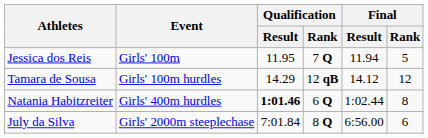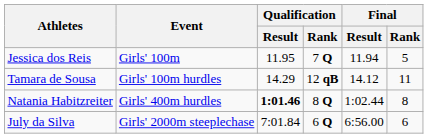 <table class="wikitable" border="1" style="font-size:90%">
 <tr>
 <th rowspan=2>Athletes</th>
 <th rowspan=2>Event</th>
 <th colspan=2>Qualification</th>
 <th colspan=2>Final</th>
 </tr>
 <tr>
 <th>Result</th>
 <th>Rank</th>
 <th>Result</th>
 <th>Rank</th>
 </tr>
 <tr>
 <td><a href='#'>Jessica dos Reis</a></td>
 <td><a href='#'>Girls' 100m</a></td>
 <td align=center>11.95</td>
 <td align=center>7 <strong>Q</strong></td>
 <td align=center>11.94</td>
 <td align=center>5</td>
 </tr>
 <tr>
 <td><a href='#'>Tamara de Sousa</a></td>
 <td><a href='#'>Girls' 100m hurdles</a></td>
 <td align=center>14.29</td>
 <td align=center>12 <strong>qB</strong></td>
 <td align=center>14.12</td>
-<td align=center>12</td>
+<td align=center>11</td>
 </tr>
 <tr>
 <td><a href='#'>Natania Habitzreiter</a></td>
 <td><a href='#'>Girls' 400m hurdles</a></td>
 <td align=center><strong>1:01.46</strong></td>
-<td align=center>6 <strong>Q</strong></td>
+<td align=center>8 <strong>Q</strong></td>
 <td align=center>1:02.44</td>
 <td align=center>8</td>
 </tr>
 <tr>
 <td><a href='#'>July da Silva</a></td>
 <td><a href='#'>Girls' 2000m steeplechase</a></td>
 <td align=center>7:01.84</td>
-<td align=center>8 <strong>Q</strong></td>
+<td align=center>6 <strong>Q</strong></td>
 <td align=center>6:56.00</td>
 <td align=center>6</td>
 </tr>
 </table>
